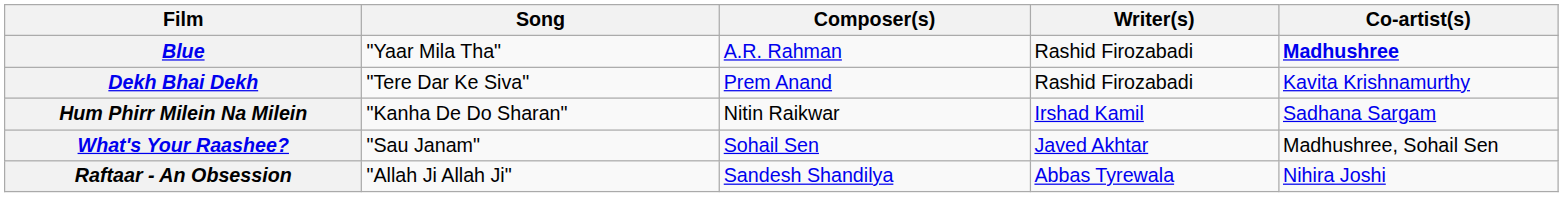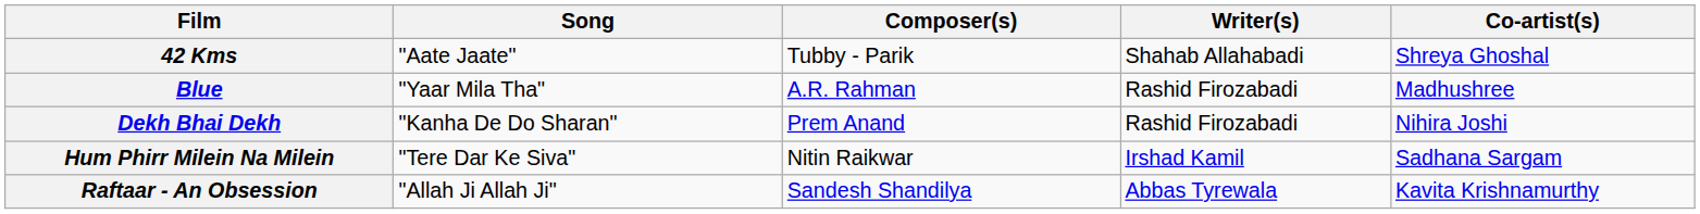 <table class="wikitable plainrowheaders" width="100%" textcolor:#000;">
 <tr>
 <th scope="col" width=23%>Film</th>
 <th scope="col" width=23%>Song</th>
 <th scope="col" width=20%>Composer(s)</th>
 <th scope="col" width=16%>Writer(s)</th>
 <th scope="col" width=18%>Co-artist(s)</th>
 </tr>
 <tr>
+<th><em>42 Kms</em></th>
+<td>"Aate Jaate"</td>
+<td>Tubby - Parik</td>
+<td>Shahab Allahabadi</td>
+<td><a href='#'>Shreya Ghoshal</a></td>
+</tr>
+<tr>
 <th Rowspan=1><a href='#'><em>Blue</em></a></th>
 <td>"Yaar Mila Tha"</td>
 <td><a href='#'>A.R. Rahman</a></td>
 <td>Rashid Firozabadi</td>
-<td><strong><a href='#'>Madhushree</a></strong></td>
+<td><a href='#'>Madhushree</a></td>
 </tr>
 <tr>
 <th><em><a href='#'>Dekh Bhai Dekh</a></em></th>
-<td>"Tere Dar Ke Siva"</td>
+<td>"Kanha De Do Sharan"</td>
 <td><a href='#'>Prem Anand</a></td>
 <td>Rashid Firozabadi</td>
-<td><a href='#'>Kavita Krishnamurthy</a></td>
+<td><a href='#'>Nihira Joshi</a></td>
 </tr>
 <tr>
 <th><em>Hum Phirr Milein Na Milein</em></th>
-<td>"Kanha De Do Sharan"</td>
+<td>"Tere Dar Ke Siva"</td>
 <td>Nitin Raikwar</td>
 <td><a href='#'>Irshad Kamil</a></td>
 <td><a href='#'>Sadhana Sargam</a></td>
-</tr>
-<tr>
-<th><em><a href='#'>What's Your Raashee?</a></em></th>
-<td>"Sau Janam"</td>
-<td><a href='#'>Sohail Sen</a></td>
-<td><a href='#'>Javed Akhtar</a></td>
-<td>Madhushree, Sohail Sen</td>
 </tr>
 <tr>
 <th><em>Raftaar - An Obsession</em></th>
 <td>"Allah Ji Allah Ji"</td>
 <td><a href='#'>Sandesh Shandilya</a></td>
 <td><a href='#'>Abbas Tyrewala</a></td>
-<td><a href='#'>Nihira Joshi</a></td>
+<td><a href='#'>Kavita Krishnamurthy</a></td>
 </tr>
 </table>
